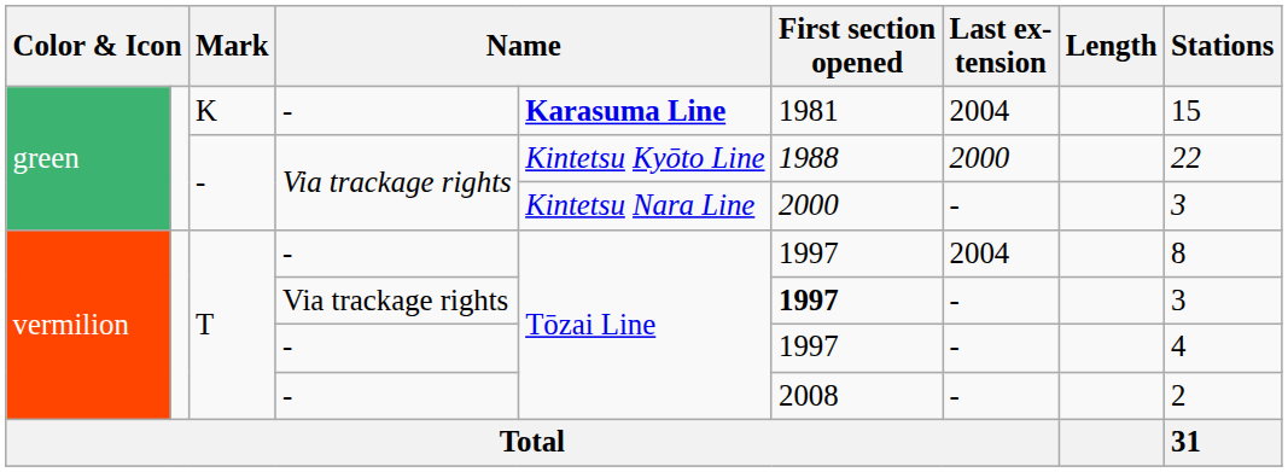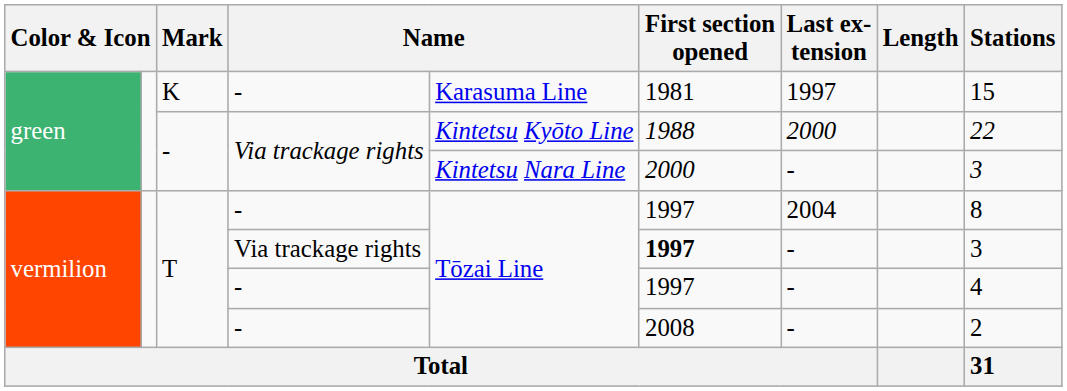 <table class="wikitable" >
 <tr>
 <th colspan=2>Color & Icon</th>
 <th>Mark</th>
 <th colspan=2>Name</th>
 <th>First section<br>opened</th>
 <th>Last ex-<br>tension</th>
 <th>Length</th>
 <th>Stations</th>
 </tr>
 <tr>
 <td rowspan=3 style="background:#3cb371; color:white;">green</td>
 <td rowspan=3></td>
 <td>K</td>
 <td>-</td>
-<td style="text-align:left;"><strong><a href='#'>Karasuma Line</a></strong></td>
+<td style="text-align:left;"><a href='#'>Karasuma Line</a></td>
 <td>1981</td>
-<td>2004</td>
+<td>1997</td>
 <td></td>
 <td>15</td>
 </tr>
 <tr>
 <td rowspan=2>-</td>
 <td rowspan=2><em>Via trackage rights</em></td>
 <td style="text-align:left;"><em><a href='#'>Kintetsu</a> <a href='#'>Kyōto Line</a></em></td>
 <td><em>1988</em></td>
 <td><em>2000</em></td>
 <td><em></em></td>
 <td><em>22</em></td>
 </tr>
 <tr>
 <td style="text-align:left;"><em><a href='#'>Kintetsu</a> <a href='#'>Nara Line</a></em></td>
 <td><em>2000</em></td>
 <td>-</td>
 <td><em></em></td>
 <td><em>3</em></td>
 </tr>
 <tr>
 <td rowspan=4 style="background:orangered; color:white;">vermilion</td>
 <td rowspan=4></td>
 <td rowspan=4>T</td>
 <td>-</td>
 <td rowspan=4 style="text-align:left;"><a href='#'>Tōzai Line</a></td>
 <td>1997</td>
 <td>2004</td>
 <td></td>
 <td>8</td>
 </tr>
 <tr>
 <td>Via trackage rights</td>
 <td><strong>1997</strong></td>
 <td>-</td>
 <td></td>
 <td>3</td>
 </tr>
 <tr>
 <td>-</td>
 <td>1997</td>
 <td>-</td>
 <td></td>
 <td>4</td>
 </tr>
 <tr>
 <td>-</td>
 <td>2008</td>
 <td>-</td>
 <td></td>
 <td>2</td>
 </tr>
 <tr style="background:#F2F2F2;">
 <td colspan=7 style="text-align:center;"><strong>Total</strong></td>
 <td><strong></strong></td>
 <td><strong>31</strong></td>
 </tr>
 </table>
